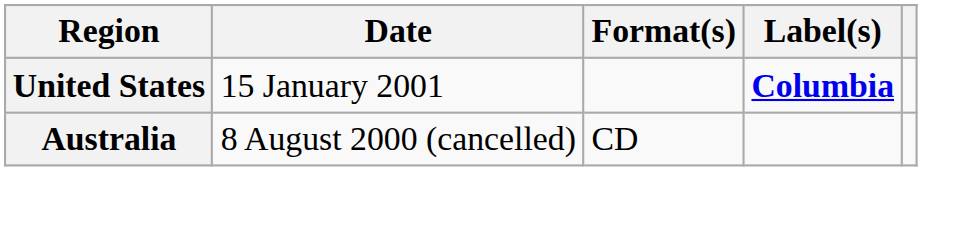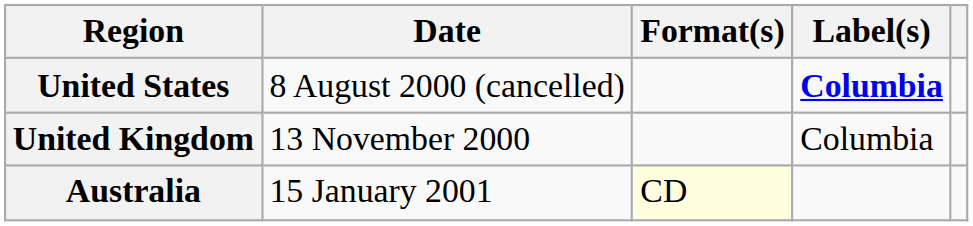 <table class="wikitable plainrowheaders">
 <tr>
 <th scope="col">Region</th>
 <th scope="col">Date</th>
 <th scope="col">Format(s)</th>
 <th scope="col">Label(s)</th>
 <th scope="col"></th>
 </tr>
 <tr>
 <th scope="row">United States</th>
-<td>15 January 2001</td>
+<td>8 August 2000 (cancelled)</td>
 <td></td>
 <td><strong><a href='#'>Columbia</a></strong></td>
 <td align="center"></td>
 </tr>
 <tr>
+<th scope="row">United Kingdom</th>
+<td>13 November 2000</td>
+<td></td>
+<td>Columbia</td>
+<td align="center"></td>
+</tr>
+<tr>
 <th scope="row">Australia</th>
-<td>8 August 2000 (cancelled)</td>
-<td>CD</td>
+<td>15 January 2001</td>
+<td style="background: lightyellow;">CD</td>
 <td></td>
 <td align="center"></td>
 </tr>
 </table>
